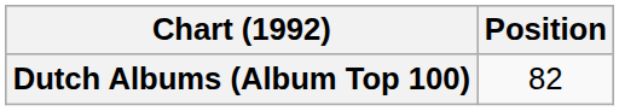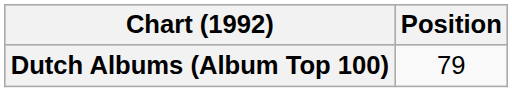 <table class="wikitable plainrowheaders" style="text-align:center">
 <tr>
 <th scope="col">Chart (1992)</th>
 <th scope="col">Position</th>
 </tr>
 <tr>
 <th scope="row">Dutch Albums (Album Top 100)</th>
-<td>82</td>
+<td>79</td>
 </tr>
 </table>
